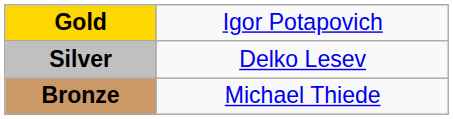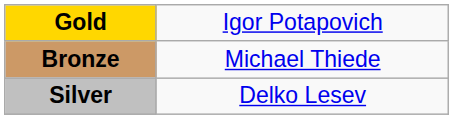 <table class="wikitable" style="text-align:center; " width="35%">
 <tr>
 <td bgcolor="gold"><strong>Gold</strong></td>
 <td><a href='#'>Igor Potapovich</a><br>  <small><em></em></small></td>
 </tr>
 <tr>
+<td bgcolor="CC9966"><strong>Bronze</strong></td>
+<td><a href='#'>Michael Thiede</a><br>  <small><em></em></small></td>
+</tr>
+<tr>
 <td bgcolor="silver"><strong>Silver</strong></td>
 <td><a href='#'>Delko Lesev</a><br>  <small><em></em></small></td>
 </tr>
-<tr>
-<td bgcolor="CC9966"><strong>Bronze</strong></td>
-<td><a href='#'>Michael Thiede</a><br>  <small><em></em></small></td>
-</tr>
 </table>
